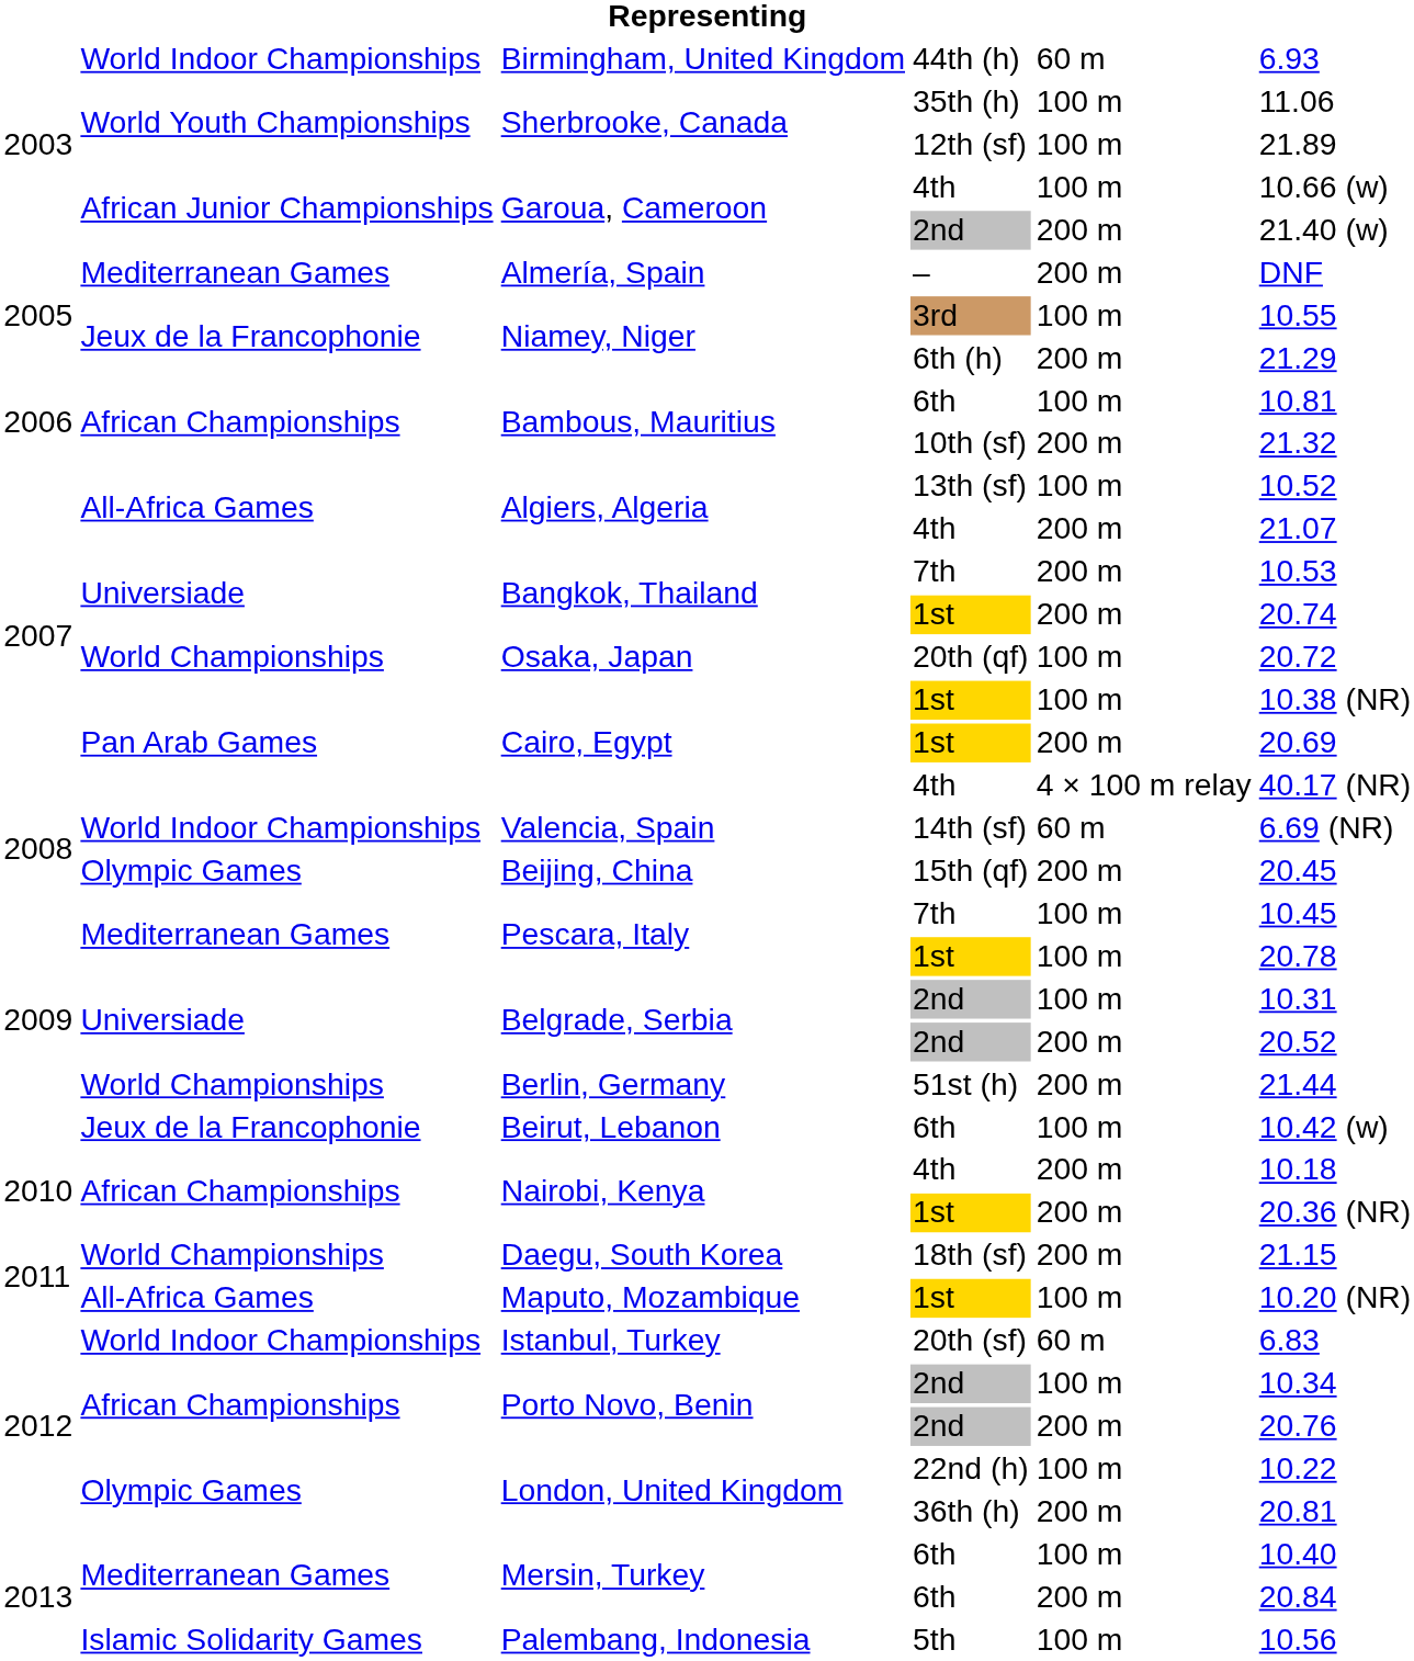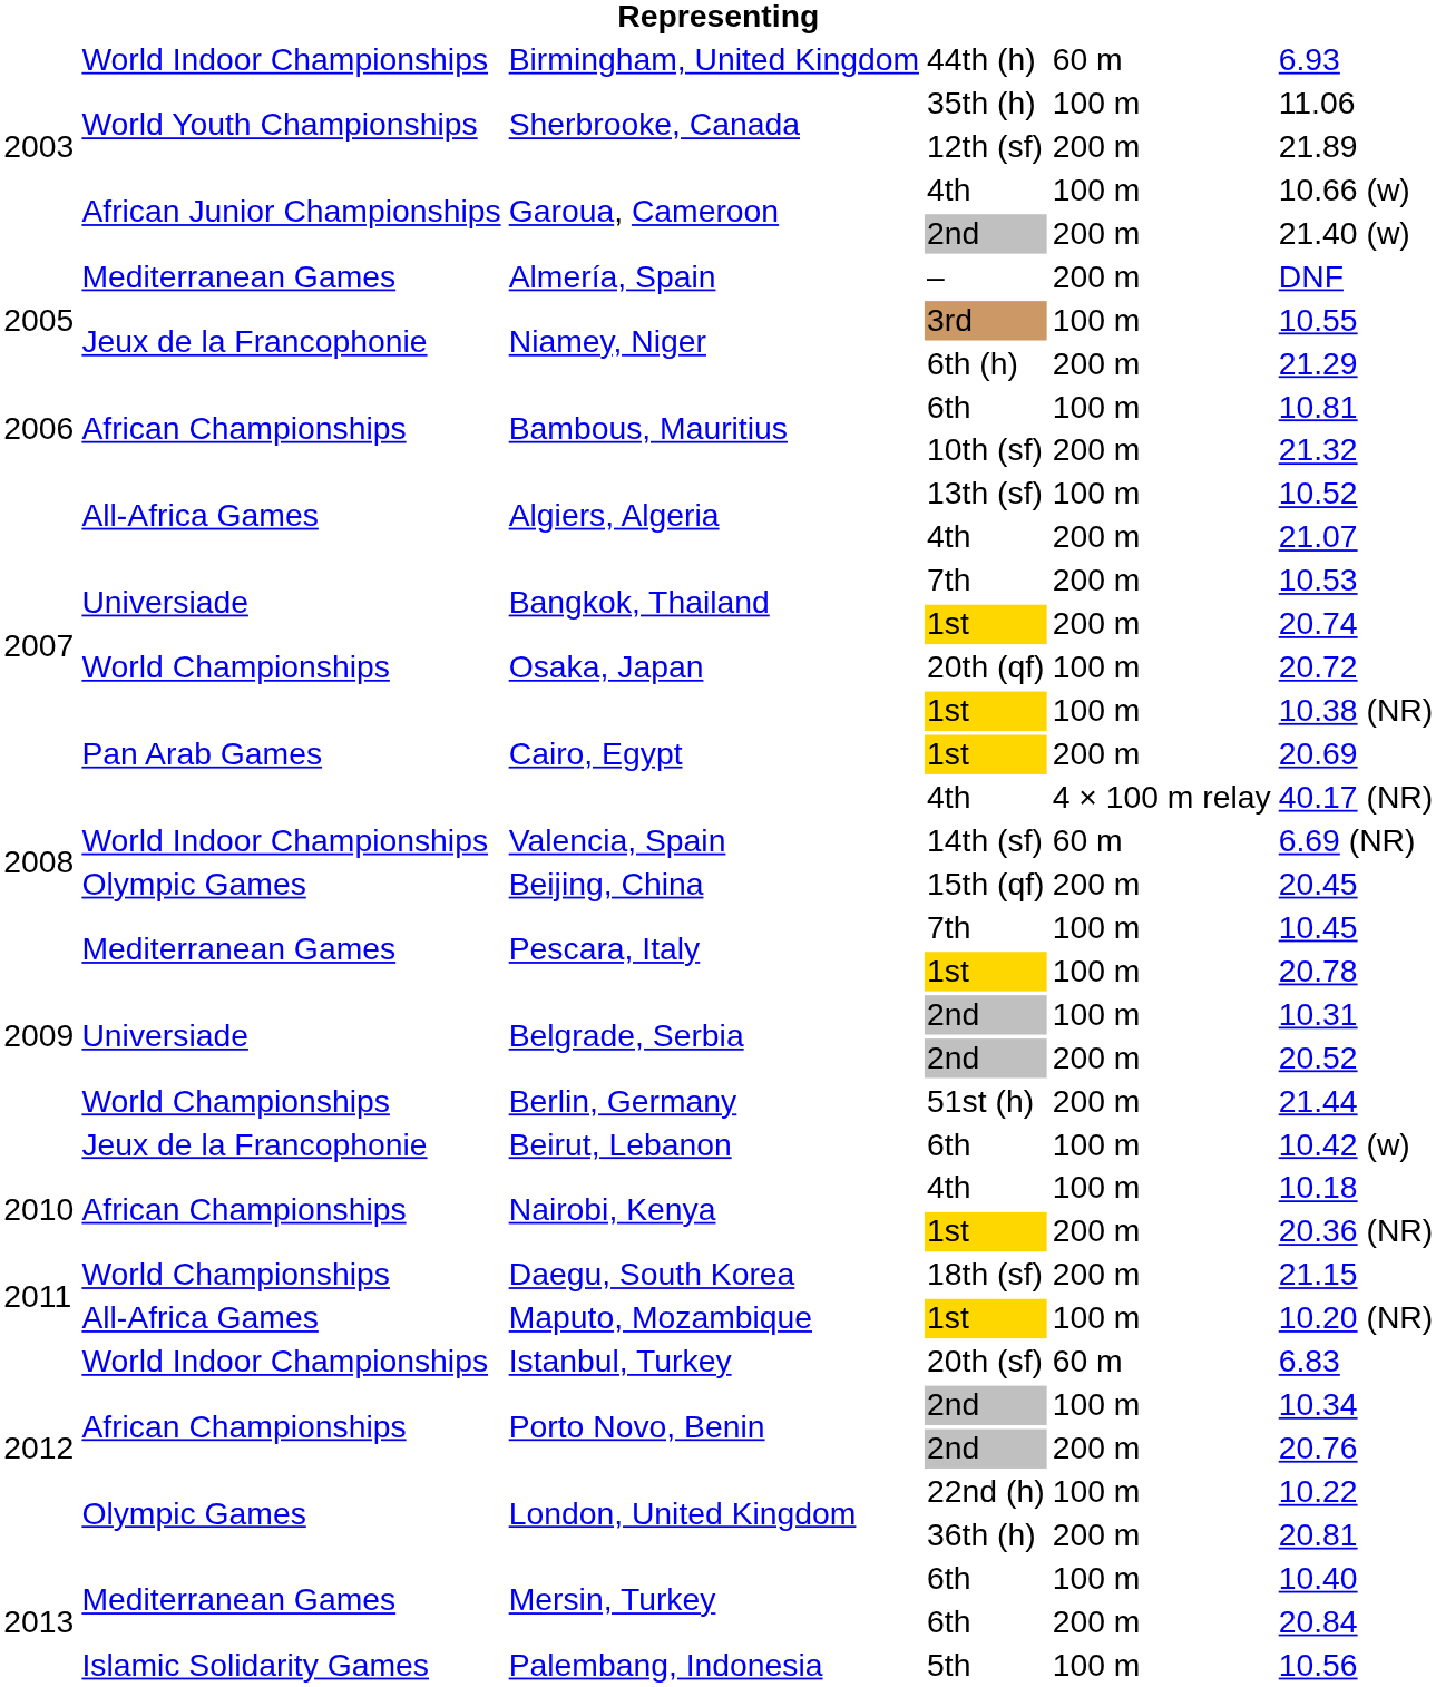 <table>
 <tr>
 <th colspan="6">Representing </th>
 </tr>
 <tr>
 <td rowspan=5>2003</td>
 <td><a href='#'>World Indoor Championships</a></td>
 <td><a href='#'>Birmingham, United Kingdom</a></td>
 <td>44th (h)</td>
 <td>60 m</td>
 <td><a href='#'>6.93</a></td>
 </tr>
 <tr>
 <td rowspan=2><a href='#'>World Youth Championships</a></td>
 <td rowspan=2><a href='#'>Sherbrooke, Canada</a></td>
 <td>35th (h)</td>
 <td>100 m</td>
 <td>11.06</td>
 </tr>
 <tr>
 <td>12th (sf)</td>
-<td>100 m</td>
+<td>200 m</td>
 <td>21.89</td>
 </tr>
 <tr>
 <td rowspan=2><a href='#'>African Junior Championships</a></td>
 <td rowspan=2><a href='#'>Garoua</a>, <a href='#'>Cameroon</a></td>
 <td>4th</td>
 <td>100 m</td>
 <td>10.66 (w)</td>
 </tr>
 <tr>
 <td bgcolor=silver>2nd</td>
 <td>200 m</td>
 <td>21.40 (w)</td>
 </tr>
 <tr>
 <td rowspan=3>2005</td>
 <td><a href='#'>Mediterranean Games</a></td>
 <td><a href='#'>Almería, Spain</a></td>
 <td>–</td>
 <td>200 m</td>
 <td><a href='#'>DNF</a></td>
 </tr>
 <tr>
 <td rowspan=2><a href='#'>Jeux de la Francophonie</a></td>
 <td rowspan=2><a href='#'>Niamey, Niger</a></td>
 <td bgcolor=cc9966>3rd</td>
 <td>100 m</td>
 <td><a href='#'>10.55</a></td>
 </tr>
 <tr>
 <td>6th (h)</td>
 <td>200 m</td>
 <td><a href='#'>21.29</a></td>
 </tr>
 <tr>
 <td rowspan=2>2006</td>
 <td rowspan=2><a href='#'>African Championships</a></td>
 <td rowspan=2><a href='#'>Bambous, Mauritius</a></td>
 <td>6th</td>
 <td>100 m</td>
 <td><a href='#'>10.81</a></td>
 </tr>
 <tr>
 <td>10th (sf)</td>
 <td>200 m</td>
 <td><a href='#'>21.32</a></td>
 </tr>
 <tr>
 <td rowspan=8>2007</td>
 <td rowspan=2><a href='#'>All-Africa Games</a></td>
 <td rowspan=2><a href='#'>Algiers, Algeria</a></td>
 <td>13th (sf)</td>
 <td>100 m</td>
 <td><a href='#'>10.52</a></td>
 </tr>
 <tr>
 <td>4th</td>
 <td>200 m</td>
 <td><a href='#'>21.07</a></td>
 </tr>
 <tr>
 <td rowspan=2><a href='#'>Universiade</a></td>
 <td rowspan=2><a href='#'>Bangkok, Thailand</a></td>
 <td>7th</td>
 <td>200 m</td>
 <td><a href='#'>10.53</a></td>
 </tr>
 <tr>
 <td bgcolor="gold">1st</td>
 <td>200 m</td>
 <td><a href='#'>20.74</a></td>
 </tr>
 <tr>
 <td><a href='#'>World Championships</a></td>
 <td><a href='#'>Osaka, Japan</a></td>
 <td>20th (qf)</td>
 <td>100 m</td>
 <td><a href='#'>20.72</a></td>
 </tr>
 <tr>
 <td rowspan=3><a href='#'>Pan Arab Games</a></td>
 <td rowspan=3><a href='#'>Cairo, Egypt</a></td>
 <td bgcolor="gold">1st</td>
 <td>100 m</td>
 <td><a href='#'>10.38</a> (NR)</td>
 </tr>
 <tr>
 <td bgcolor="gold">1st</td>
 <td>200 m</td>
 <td><a href='#'>20.69</a></td>
 </tr>
 <tr>
 <td>4th</td>
 <td>4 × 100 m relay</td>
 <td><a href='#'>40.17</a> (NR)</td>
 </tr>
 <tr>
 <td rowspan=2>2008</td>
 <td><a href='#'>World Indoor Championships</a></td>
 <td><a href='#'>Valencia, Spain</a></td>
 <td>14th (sf)</td>
 <td>60 m</td>
 <td><a href='#'>6.69</a> (NR)</td>
 </tr>
 <tr>
 <td><a href='#'>Olympic Games</a></td>
 <td><a href='#'>Beijing, China</a></td>
 <td>15th (qf)</td>
 <td>200 m</td>
 <td><a href='#'>20.45</a></td>
 </tr>
 <tr>
 <td rowspan=6>2009</td>
 <td rowspan=2><a href='#'>Mediterranean Games</a></td>
 <td rowspan=2><a href='#'>Pescara, Italy</a></td>
 <td>7th</td>
 <td>100 m</td>
 <td><a href='#'>10.45</a></td>
 </tr>
 <tr>
 <td bgcolor="gold">1st</td>
 <td>100 m</td>
 <td><a href='#'>20.78</a></td>
 </tr>
 <tr>
 <td rowspan=2><a href='#'>Universiade</a></td>
 <td rowspan=2><a href='#'>Belgrade, Serbia</a></td>
 <td bgcolor="silver">2nd</td>
 <td>100 m</td>
 <td><a href='#'>10.31</a></td>
 </tr>
 <tr>
 <td bgcolor="silver">2nd</td>
 <td>200 m</td>
 <td><a href='#'>20.52</a></td>
 </tr>
 <tr>
 <td><a href='#'>World Championships</a></td>
 <td><a href='#'>Berlin, Germany</a></td>
 <td>51st (h)</td>
 <td>200 m</td>
 <td><a href='#'>21.44</a></td>
 </tr>
 <tr>
 <td><a href='#'>Jeux de la Francophonie</a></td>
 <td><a href='#'>Beirut, Lebanon</a></td>
 <td>6th</td>
 <td>100 m</td>
 <td><a href='#'>10.42</a> (w)</td>
 </tr>
 <tr>
 <td rowspan=2>2010</td>
 <td rowspan=2><a href='#'>African Championships</a></td>
 <td rowspan=2><a href='#'>Nairobi, Kenya</a></td>
 <td>4th</td>
-<td>200 m</td>
+<td>100 m</td>
 <td><a href='#'>10.18</a></td>
 </tr>
 <tr>
 <td bgcolor="gold">1st</td>
 <td>200 m</td>
 <td><a href='#'>20.36</a> (NR)</td>
 </tr>
 <tr>
 <td rowspan=2>2011</td>
 <td><a href='#'>World Championships</a></td>
 <td><a href='#'>Daegu, South Korea</a></td>
 <td>18th (sf)</td>
 <td>200 m</td>
 <td><a href='#'>21.15</a></td>
 </tr>
 <tr>
 <td><a href='#'>All-Africa Games</a></td>
 <td><a href='#'>Maputo, Mozambique</a></td>
 <td bgcolor="gold">1st</td>
 <td>100 m</td>
 <td><a href='#'>10.20</a> (NR)</td>
 </tr>
 <tr>
 <td rowspan=5>2012</td>
 <td><a href='#'>World Indoor Championships</a></td>
 <td><a href='#'>Istanbul, Turkey</a></td>
 <td>20th (sf)</td>
 <td>60 m</td>
 <td><a href='#'>6.83</a></td>
 </tr>
 <tr>
 <td rowspan=2><a href='#'>African Championships</a></td>
 <td rowspan=2><a href='#'>Porto Novo, Benin</a></td>
 <td bgcolor="silver">2nd</td>
 <td>100 m</td>
 <td><a href='#'>10.34</a></td>
 </tr>
 <tr>
 <td bgcolor="silver">2nd</td>
 <td>200 m</td>
 <td><a href='#'>20.76</a></td>
 </tr>
 <tr>
 <td rowspan=2><a href='#'>Olympic Games</a></td>
 <td rowspan=2><a href='#'>London, United Kingdom</a></td>
 <td>22nd (h)</td>
 <td>100 m</td>
 <td><a href='#'>10.22</a></td>
 </tr>
 <tr>
 <td>36th (h)</td>
 <td>200 m</td>
 <td><a href='#'>20.81</a></td>
 </tr>
 <tr>
 <td rowspan=3>2013</td>
 <td rowspan=2><a href='#'>Mediterranean Games</a></td>
 <td rowspan=2><a href='#'>Mersin, Turkey</a></td>
 <td>6th</td>
 <td>100 m</td>
 <td><a href='#'>10.40</a></td>
 </tr>
 <tr>
 <td>6th</td>
 <td>200 m</td>
 <td><a href='#'>20.84</a></td>
 </tr>
 <tr>
 <td><a href='#'>Islamic Solidarity Games</a></td>
 <td><a href='#'>Palembang, Indonesia</a></td>
 <td>5th</td>
 <td>100 m</td>
 <td><a href='#'>10.56</a></td>
 </tr>
 </table>
